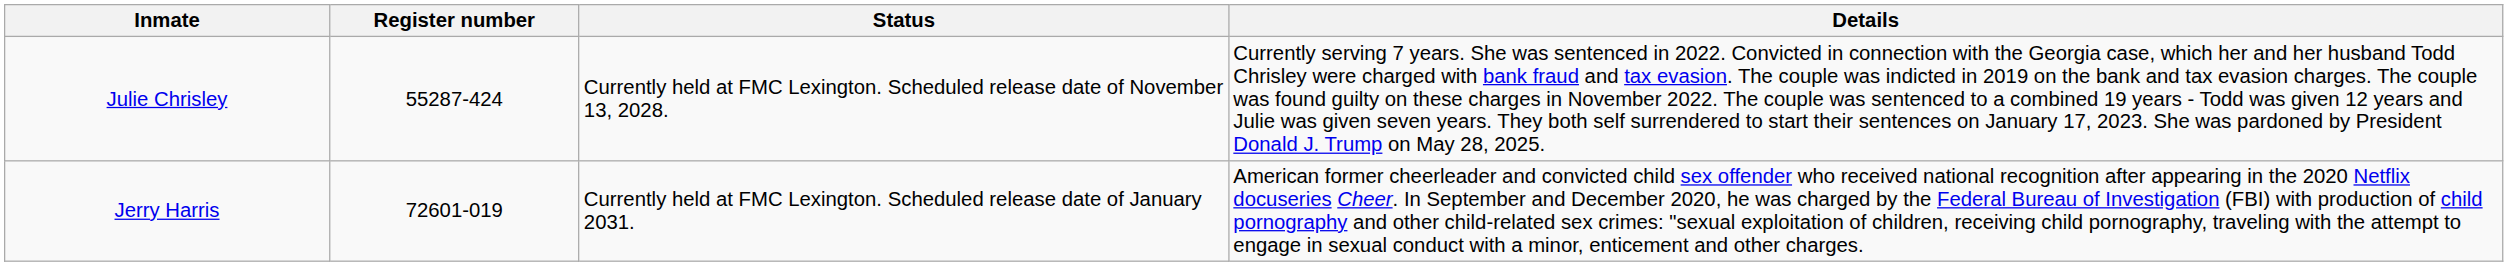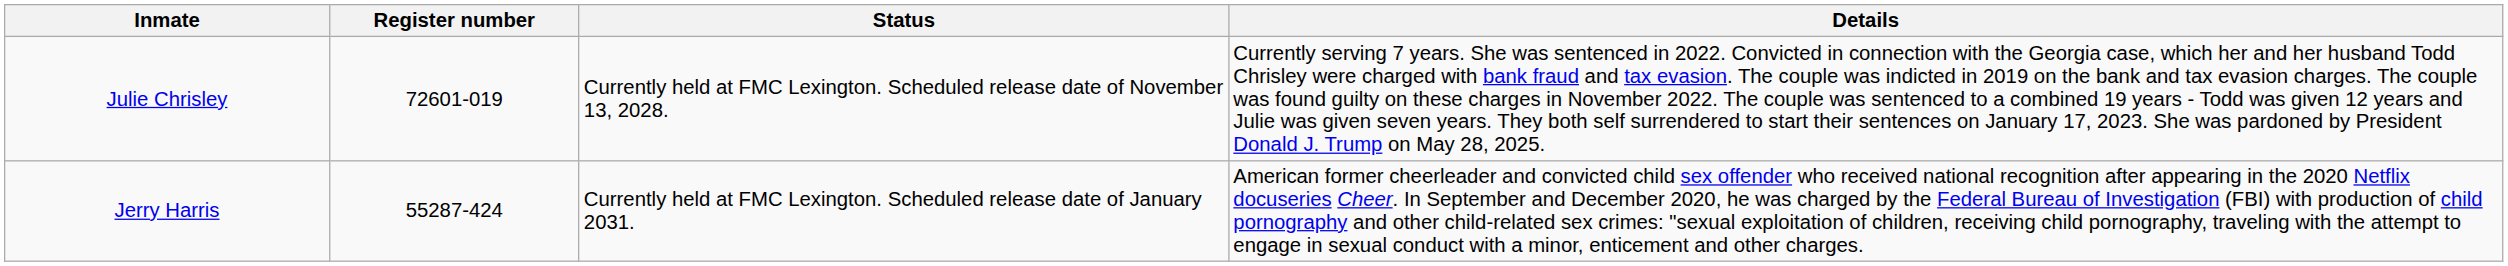 <table class="wikitable sortable">
 <tr>
 <th width=13%>Inmate</th>
 <th width=10%>Register number</th>
 <th width=26%>Status</th>
 <th width=51%>Details</th>
 </tr>
 <tr>
 <td style="text-align:center;"><a href='#'>Julie Chrisley</a></td>
-<td style="text-align:center;">55287-424</td>
+<td style="text-align:center;">72601-019</td>
 <td>Currently held at FMC Lexington. Scheduled release date of November 13, 2028.</td>
 <td>Currently serving 7 years. She was sentenced in 2022. Convicted in connection with the Georgia case, which her and her husband Todd Chrisley were charged with <a href='#'>bank fraud</a> and <a href='#'>tax evasion</a>. The couple was indicted in 2019 on the bank and tax evasion charges. The couple was found guilty on these charges in November 2022. The couple was sentenced to a combined 19 years - Todd was given 12 years and Julie was given seven years. They both self surrendered to start their sentences on January 17, 2023. She was pardoned by President <a href='#'>Donald J. Trump</a> on May 28, 2025.</td>
 </tr>
 <tr>
 <td style="text-align:center;"><a href='#'>Jerry Harris</a></td>
-<td style="text-align:center;">72601-019</td>
+<td style="text-align:center;">55287-424</td>
 <td>Currently held at FMC Lexington. Scheduled release date of January 2031.</td>
 <td>American former cheerleader and convicted child <a href='#'>sex offender</a> who received national recognition after appearing in the 2020 <a href='#'>Netflix</a> <a href='#'>docuseries</a> <em><a href='#'>Cheer</a></em>. In September and December 2020, he was charged by the <a href='#'>Federal Bureau of Investigation</a> (FBI) with production of <a href='#'>child pornography</a> and other child-related sex crimes: "sexual exploitation of children, receiving child pornography, traveling with the attempt to engage in sexual conduct with a minor, enticement and other charges.</td>
 </tr>
 </table>
